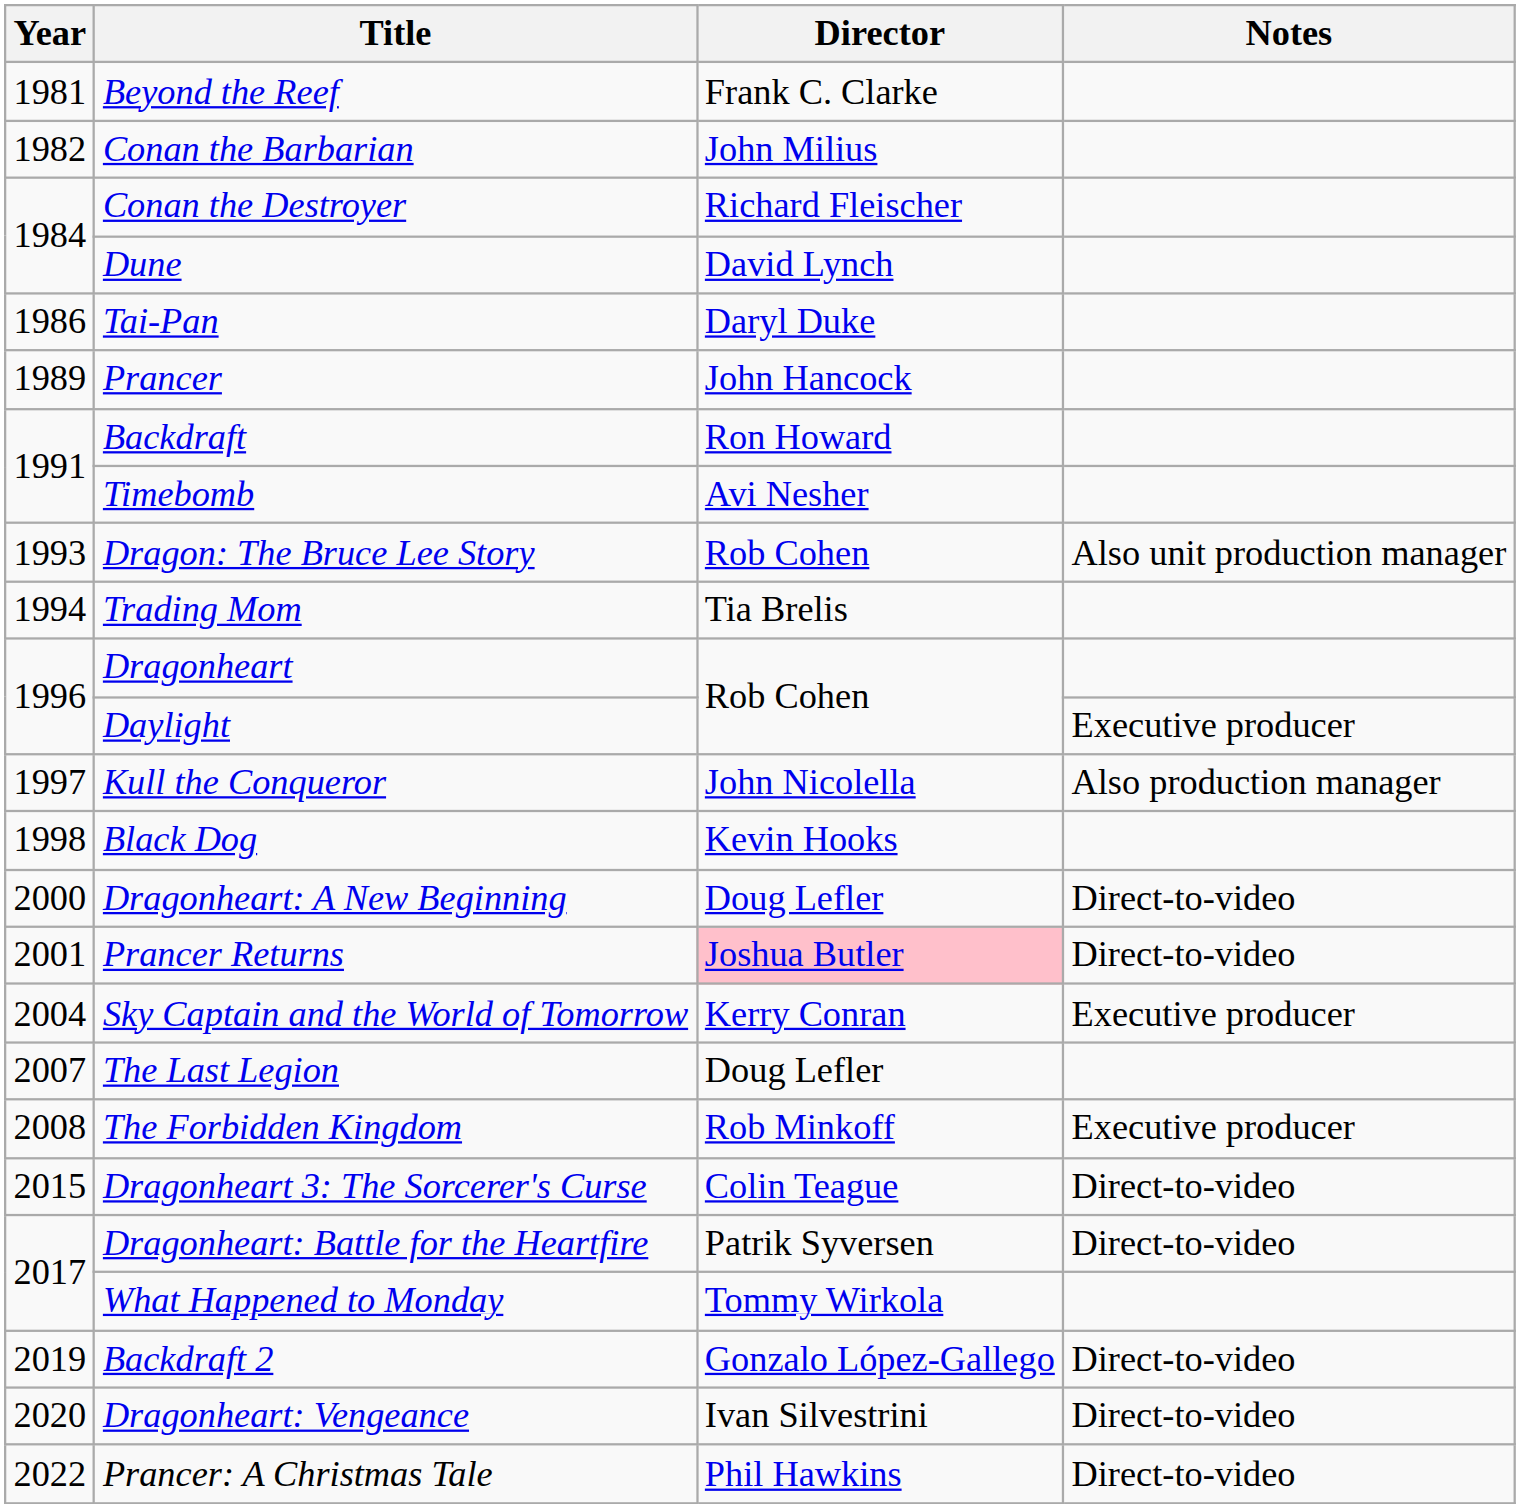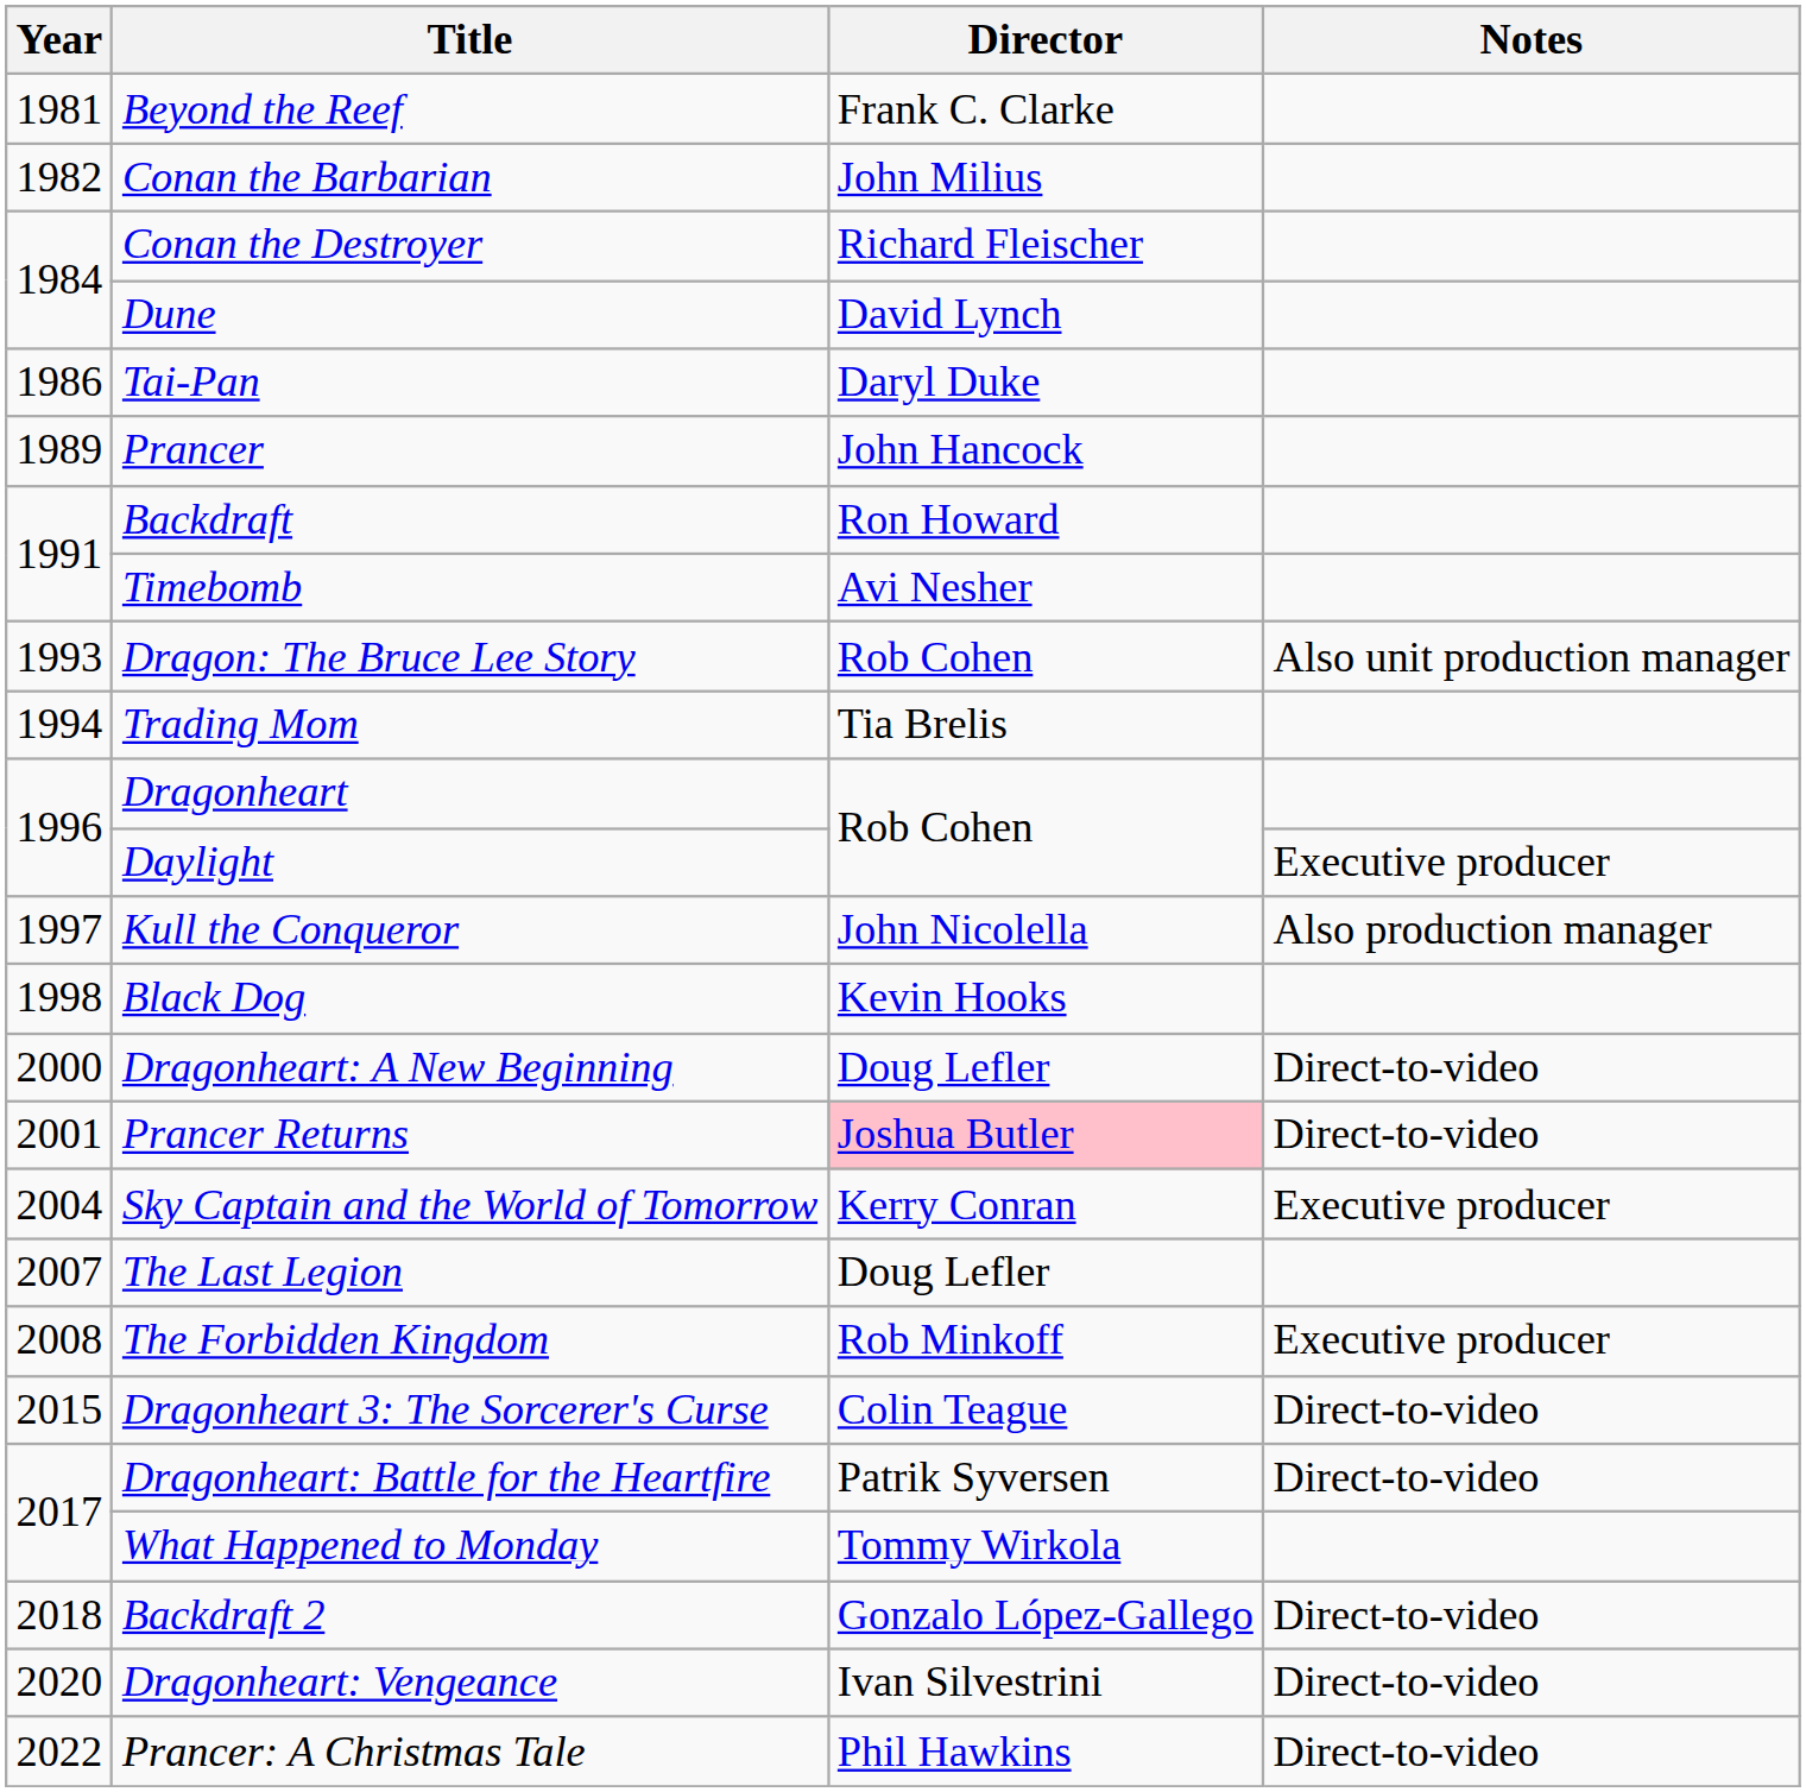 <table class="wikitable plainrowheaders">
 <tr>
 <th>Year</th>
 <th>Title</th>
 <th>Director</th>
 <th>Notes</th>
 </tr>
 <tr>
 <td>1981</td>
 <td><em><a href='#'>Beyond the Reef</a></em></td>
 <td>Frank C. Clarke</td>
 <td></td>
 </tr>
 <tr>
 <td>1982</td>
 <td><em><a href='#'>Conan the Barbarian</a></em></td>
 <td><a href='#'>John Milius</a></td>
 <td></td>
 </tr>
 <tr>
 <td rowspan=2>1984</td>
 <td><em><a href='#'>Conan the Destroyer</a></em></td>
 <td><a href='#'>Richard Fleischer</a></td>
 <td></td>
 </tr>
 <tr>
 <td><em><a href='#'>Dune</a></em></td>
 <td><a href='#'>David Lynch</a></td>
 <td></td>
 </tr>
 <tr>
 <td>1986</td>
 <td><em><a href='#'>Tai-Pan</a></em></td>
 <td><a href='#'>Daryl Duke</a></td>
 <td></td>
 </tr>
 <tr>
 <td>1989</td>
 <td><em><a href='#'>Prancer</a></em></td>
 <td><a href='#'>John Hancock</a></td>
 <td></td>
 </tr>
 <tr>
 <td rowspan=2>1991</td>
 <td><em><a href='#'>Backdraft</a></em></td>
 <td><a href='#'>Ron Howard</a></td>
 <td></td>
 </tr>
 <tr>
 <td><em><a href='#'>Timebomb</a></em></td>
 <td><a href='#'>Avi Nesher</a></td>
 <td></td>
 </tr>
 <tr>
 <td>1993</td>
 <td><em><a href='#'>Dragon: The Bruce Lee Story</a></em></td>
 <td><a href='#'>Rob Cohen</a></td>
 <td>Also unit production manager</td>
 </tr>
 <tr>
 <td>1994</td>
 <td><em><a href='#'>Trading Mom</a></em></td>
 <td>Tia Brelis</td>
 <td></td>
 </tr>
 <tr>
 <td rowspan=2>1996</td>
 <td><em><a href='#'>Dragonheart</a></em></td>
 <td rowspan=2>Rob Cohen</td>
 <td></td>
 </tr>
 <tr>
 <td><em><a href='#'>Daylight</a></em></td>
 <td>Executive producer</td>
 </tr>
 <tr>
 <td>1997</td>
 <td><em><a href='#'>Kull the Conqueror</a></em></td>
 <td><a href='#'>John Nicolella</a></td>
 <td>Also production manager</td>
 </tr>
 <tr>
 <td>1998</td>
 <td><em><a href='#'>Black Dog</a></em></td>
 <td><a href='#'>Kevin Hooks</a></td>
 <td></td>
 </tr>
 <tr>
 <td>2000</td>
 <td><em><a href='#'>Dragonheart: A New Beginning</a></em></td>
 <td><a href='#'>Doug Lefler</a></td>
 <td>Direct-to-video</td>
 </tr>
 <tr>
 <td>2001</td>
 <td><em><a href='#'>Prancer Returns</a></em></td>
 <td style="background: pink;"><a href='#'>Joshua Butler</a></td>
 <td>Direct-to-video</td>
 </tr>
 <tr>
 <td>2004</td>
 <td><em><a href='#'>Sky Captain and the World of Tomorrow</a></em></td>
 <td><a href='#'>Kerry Conran</a></td>
 <td>Executive producer</td>
 </tr>
 <tr>
 <td>2007</td>
 <td><em><a href='#'>The Last Legion</a></em></td>
 <td>Doug Lefler</td>
 <td></td>
 </tr>
 <tr>
 <td>2008</td>
 <td><em><a href='#'>The Forbidden Kingdom</a></em></td>
 <td><a href='#'>Rob Minkoff</a></td>
 <td>Executive producer</td>
 </tr>
 <tr>
 <td>2015</td>
 <td><em><a href='#'>Dragonheart 3: The Sorcerer's Curse</a></em></td>
 <td><a href='#'>Colin Teague</a></td>
 <td>Direct-to-video</td>
 </tr>
 <tr>
 <td rowspan=2>2017</td>
 <td><em><a href='#'>Dragonheart: Battle for the Heartfire</a></em></td>
 <td>Patrik Syversen</td>
 <td>Direct-to-video</td>
 </tr>
 <tr>
 <td><em><a href='#'>What Happened to Monday</a></em></td>
 <td><a href='#'>Tommy Wirkola</a></td>
 <td></td>
 </tr>
 <tr>
-<td>2019</td>
+<td>2018</td>
 <td><em><a href='#'>Backdraft 2</a></em></td>
 <td><a href='#'>Gonzalo López-Gallego</a></td>
 <td>Direct-to-video</td>
 </tr>
 <tr>
 <td>2020</td>
 <td><em><a href='#'>Dragonheart: Vengeance</a></em></td>
 <td>Ivan Silvestrini</td>
 <td>Direct-to-video</td>
 </tr>
 <tr>
 <td>2022</td>
 <td><em>Prancer: A Christmas Tale</em></td>
 <td><a href='#'>Phil Hawkins</a></td>
 <td>Direct-to-video</td>
 </tr>
 </table>
